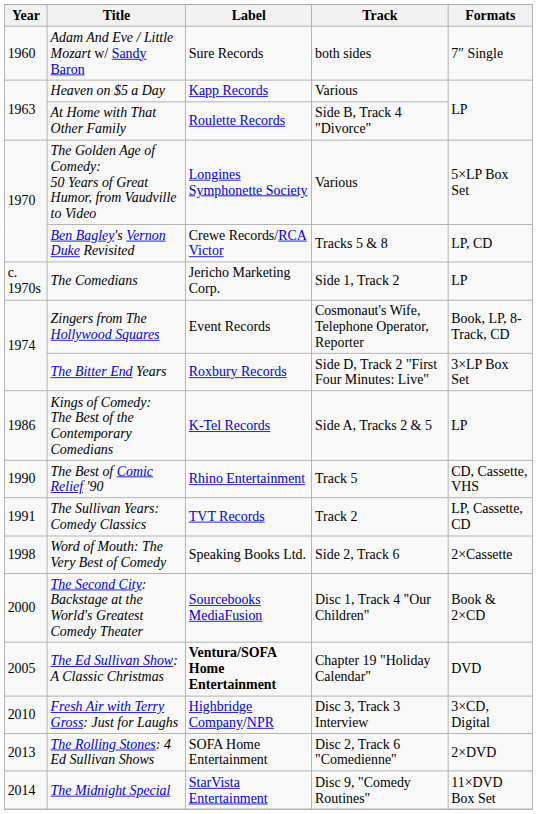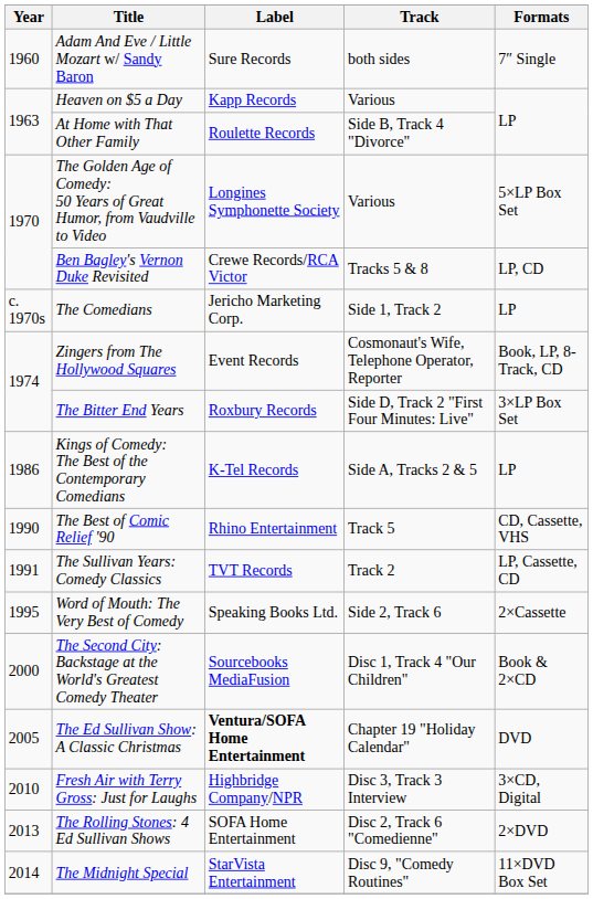 <table class="wikitable sortable">
 <tr>
 </tr>
 <tr>
 <th>Year</th>
 <th>Title</th>
 <th>Label</th>
 <th>Track</th>
 <th>Formats</th>
 </tr>
 <tr>
 <td>1960</td>
 <td><em>Adam And Eve / Little Mozart</em> w/ <a href='#'>Sandy Baron</a></td>
 <td>Sure Records</td>
 <td>both sides</td>
 <td>7″ Single</td>
 </tr>
 <tr>
 <td rowspan="2">1963</td>
 <td><em>Heaven on $5 a Day</em></td>
 <td><a href='#'>Kapp Records</a></td>
 <td>Various</td>
 <td rowspan="2">LP</td>
 </tr>
 <tr>
 <td><em>At Home with That Other Family</em></td>
 <td><a href='#'>Roulette Records</a></td>
 <td>Side B, Track 4 "Divorce"</td>
 </tr>
 <tr>
 <td rowspan="2">1970</td>
 <td><em>The Golden Age of Comedy: <br> 50 Years of Great Humor, from Vaudville to Video</em></td>
 <td><a href='#'>Longines Symphonette Society</a></td>
 <td>Various</td>
 <td>5×LP Box Set</td>
 </tr>
 <tr>
 <td><em><a href='#'>Ben Bagley</a>'s <a href='#'>Vernon Duke</a> Revisited</em></td>
 <td>Crewe Records/<a href='#'>RCA Victor</a></td>
 <td>Tracks 5 & 8</td>
 <td>LP, CD</td>
 </tr>
 <tr>
 <td>c. 1970s</td>
 <td><em>The Comedians</em></td>
 <td>Jericho Marketing Corp.</td>
 <td>Side 1, Track 2</td>
 <td>LP</td>
 </tr>
 <tr>
 <td rowspan="2">1974</td>
 <td><em>Zingers from The <a href='#'>Hollywood Squares</a></em></td>
 <td>Event Records</td>
 <td>Cosmonaut's Wife, Telephone Operator, Reporter</td>
 <td>Book, LP, 8-Track, CD</td>
 </tr>
 <tr>
 <td><em><a href='#'>The Bitter End</a> Years</em></td>
 <td><a href='#'>Roxbury Records</a></td>
 <td>Side D, Track 2 "First Four Minutes: Live"</td>
 <td>3×LP Box Set</td>
 </tr>
 <tr>
 <td>1986</td>
 <td><em>Kings of Comedy: <br> The Best of the Contemporary Comedians</em></td>
 <td><a href='#'>K-Tel Records</a></td>
 <td>Side A, Tracks 2 & 5</td>
 <td>LP</td>
 </tr>
 <tr>
 <td>1990</td>
 <td><em>The Best of <a href='#'>Comic Relief</a> '90</em></td>
 <td><a href='#'>Rhino Entertainment</a></td>
 <td>Track 5</td>
 <td>CD, Cassette, VHS</td>
 </tr>
 <tr>
 <td>1991</td>
 <td><em>The Sullivan Years: Comedy Classics</em></td>
 <td><a href='#'>TVT Records</a></td>
 <td>Track 2</td>
 <td>LP, Cassette, CD</td>
 </tr>
 <tr>
-<td>1998</td>
+<td>1995</td>
 <td><em>Word of Mouth: The Very Best of Comedy</em></td>
 <td>Speaking Books Ltd.</td>
 <td>Side 2, Track 6</td>
 <td>2×Cassette</td>
 </tr>
 <tr>
 <td>2000</td>
 <td><em><a href='#'>The Second City</a>: <br> Backstage at the World's Greatest Comedy Theater</em></td>
 <td><a href='#'>Sourcebooks MediaFusion</a></td>
 <td>Disc 1, Track 4 "Our Children"</td>
 <td>Book & 2×CD</td>
 </tr>
 <tr>
 <td>2005</td>
 <td><em><a href='#'>The Ed Sullivan Show</a>: A Classic Christmas</em></td>
 <td><strong>Ventura/SOFA Home Entertainment</strong></td>
 <td>Chapter 19 "Holiday Calendar"</td>
 <td>DVD</td>
 </tr>
 <tr>
 <td>2010</td>
 <td><em><a href='#'>Fresh Air with Terry Gross</a>: Just for Laughs</em></td>
 <td><a href='#'>Highbridge Company</a>/<a href='#'>NPR</a></td>
 <td>Disc 3, Track 3 Interview</td>
 <td>3×CD, Digital</td>
 </tr>
 <tr>
 <td>2013</td>
 <td><em><a href='#'>The Rolling Stones</a>: 4 Ed Sullivan Shows</em></td>
 <td>SOFA Home Entertainment</td>
 <td>Disc 2, Track 6 "Comedienne"</td>
 <td>2×DVD</td>
 </tr>
 <tr>
 <td>2014</td>
 <td><em><a href='#'>The Midnight Special</a></em></td>
 <td><a href='#'>StarVista Entertainment</a></td>
 <td>Disc 9, "Comedy Routines"</td>
 <td>11×DVD Box Set</td>
 </tr>
 <tr>
 </tr>
 </table>
